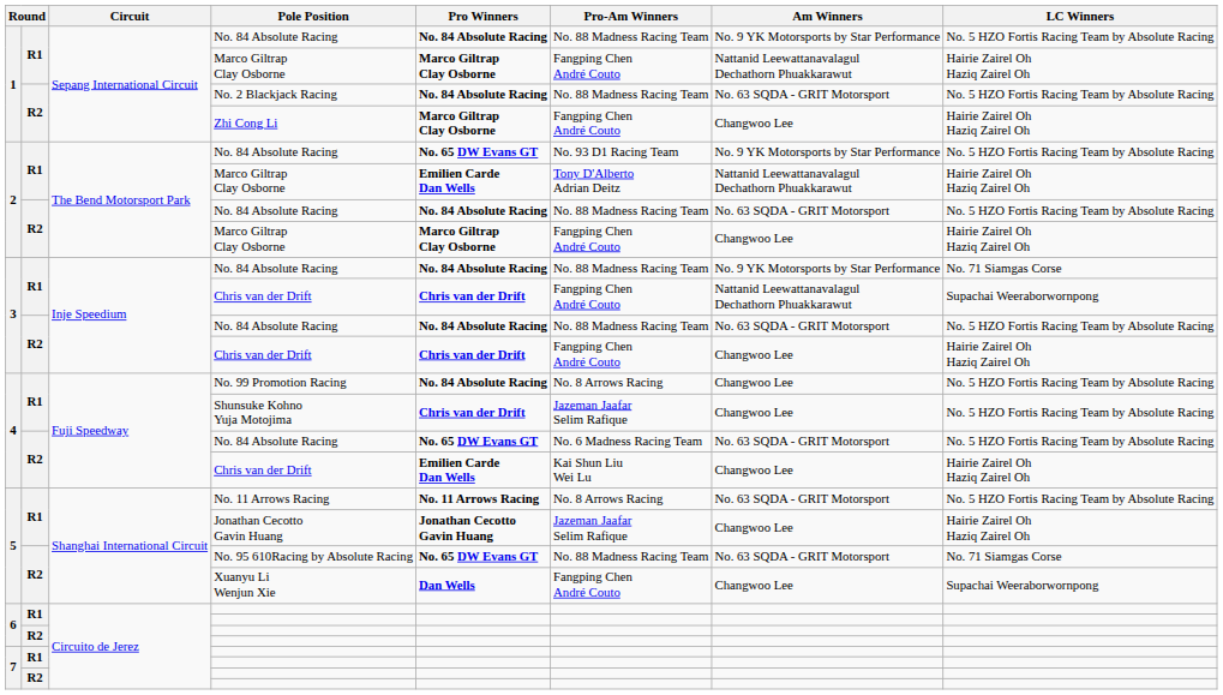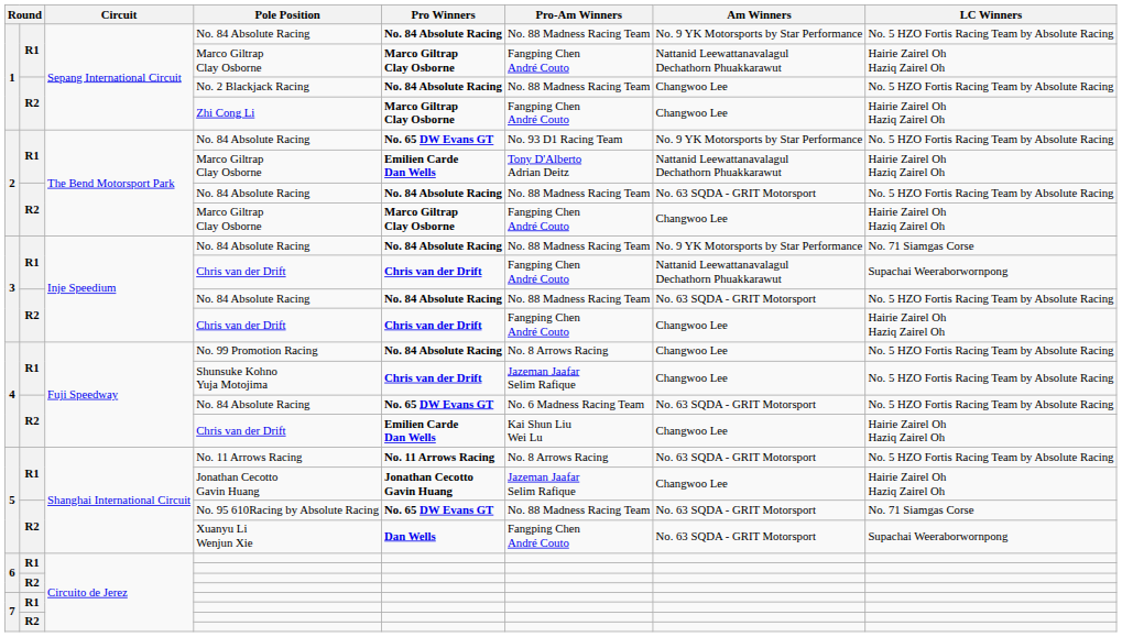 <table class="wikitable" style="font-size:85%;">
 <tr>
 <th colspan="2">Round</th>
 <th>Circuit</th>
 <th>Pole Position</th>
 <th>Pro Winners</th>
 <th>Pro-Am Winners</th>
 <th>Am Winners</th>
 <th>LC Winners</th>
 </tr>
 <tr>
 <th rowspan="4">1</th>
 <th rowspan="2">R1</th>
 <td rowspan="4"> <a href='#'>Sepang International Circuit</a></td>
 <td> No. 84 Absolute Racing</td>
 <td><strong> No. 84 Absolute Racing</strong></td>
 <td> No. 88 Madness Racing Team</td>
 <td> No. 9 YK Motorsports by Star Performance</td>
 <td> No. 5 HZO Fortis Racing Team by Absolute Racing</td>
 </tr>
 <tr>
 <td> Marco Giltrap<br> Clay Osborne</td>
 <td><strong> Marco Giltrap<br> Clay Osborne</strong></td>
 <td> Fangping Chen<br> <a href='#'>André Couto</a></td>
 <td nowrap=""> Nattanid Leewattanavalagul<br> Dechathorn Phuakkarawut</td>
 <td> Hairie Zairel Oh<br> Haziq Zairel Oh</td>
 </tr>
 <tr>
 <th rowspan="2">R2</th>
 <td> No. 2 Blackjack Racing</td>
 <td><strong> No. 84 Absolute Racing</strong></td>
 <td> No. 88 Madness Racing Team</td>
-<td> No. 63 SQDA - GRIT Motorsport</td>
+<td> Changwoo Lee</td>
 <td> No. 5 HZO Fortis Racing Team by Absolute Racing</td>
 </tr>
 <tr>
 <td> <a href='#'>Zhi Cong Li</a></td>
 <td><strong> Marco Giltrap<br> Clay Osborne</strong></td>
 <td> Fangping Chen<br> <a href='#'>André Couto</a></td>
 <td> Changwoo Lee</td>
 <td> Hairie Zairel Oh<br> Haziq Zairel Oh</td>
 </tr>
 <tr>
 <th rowspan="4">2</th>
 <th rowspan="2">R1</th>
 <td rowspan="4"> <a href='#'>The Bend Motorsport Park</a></td>
 <td> No. 84 Absolute Racing</td>
 <td><strong> No. 65 <a href='#'>DW Evans GT</a></strong></td>
 <td> No. 93 D1 Racing Team</td>
 <td> No. 9 YK Motorsports by Star Performance</td>
 <td> No. 5 HZO Fortis Racing Team by Absolute Racing</td>
 </tr>
 <tr>
 <td> Marco Giltrap<br> Clay Osborne</td>
 <td><strong> Emilien Carde<br> <a href='#'>Dan Wells</a></strong></td>
 <td> <a href='#'>Tony D'Alberto</a><br> Adrian Deitz</td>
 <td> Nattanid Leewattanavalagul<br> Dechathorn Phuakkarawut</td>
 <td> Hairie Zairel Oh<br> Haziq Zairel Oh</td>
 </tr>
 <tr>
 <th rowspan="2">R2</th>
 <td> No. 84 Absolute Racing</td>
 <td><strong> No. 84 Absolute Racing</strong></td>
 <td> No. 88 Madness Racing Team</td>
 <td> No. 63 SQDA - GRIT Motorsport</td>
 <td> No. 5 HZO Fortis Racing Team by Absolute Racing</td>
 </tr>
 <tr>
 <td> Marco Giltrap<br> Clay Osborne</td>
 <td><strong> Marco Giltrap<br> Clay Osborne</strong></td>
 <td> Fangping Chen<br> <a href='#'>André Couto</a></td>
 <td> Changwoo Lee</td>
 <td> Hairie Zairel Oh<br> Haziq Zairel Oh</td>
 </tr>
 <tr>
 <th rowspan="4">3</th>
 <th rowspan="2">R1</th>
 <td rowspan="4"> <a href='#'>Inje Speedium</a></td>
 <td> No. 84 Absolute Racing</td>
 <td><strong> No. 84 Absolute Racing</strong></td>
 <td> No. 88 Madness Racing Team</td>
 <td> No. 9 YK Motorsports by Star Performance</td>
 <td> No. 71 Siamgas Corse</td>
 </tr>
 <tr>
 <td> <a href='#'>Chris van der Drift</a></td>
 <td><strong> <a href='#'>Chris van der Drift</a></strong></td>
 <td> Fangping Chen<br> <a href='#'>André Couto</a></td>
 <td> Nattanid Leewattanavalagul<br> Dechathorn Phuakkarawut</td>
 <td> Supachai Weeraborwornpong</td>
 </tr>
 <tr>
 <th rowspan="2">R2</th>
 <td> No. 84 Absolute Racing</td>
 <td><strong> No. 84 Absolute Racing</strong></td>
 <td> No. 88 Madness Racing Team</td>
 <td> No. 63 SQDA - GRIT Motorsport</td>
 <td> No. 5 HZO Fortis Racing Team by Absolute Racing</td>
 </tr>
 <tr>
 <td> <a href='#'>Chris van der Drift</a></td>
 <td><strong> <a href='#'>Chris van der Drift</a></strong></td>
 <td> Fangping Chen<br> <a href='#'>André Couto</a></td>
 <td> Changwoo Lee</td>
 <td> Hairie Zairel Oh<br> Haziq Zairel Oh</td>
 </tr>
 <tr>
 <th rowspan="4">4</th>
 <th rowspan="2">R1</th>
 <td rowspan="4"> <a href='#'>Fuji Speedway</a></td>
 <td> No. 99 Promotion Racing</td>
 <td><strong> No. 84 Absolute Racing</strong></td>
 <td> No. 8 Arrows Racing</td>
 <td> Changwoo Lee</td>
 <td> No. 5 HZO Fortis Racing Team by Absolute Racing</td>
 </tr>
 <tr>
 <td> Shunsuke Kohno<br> Yuja Motojima</td>
 <td><strong> <a href='#'>Chris van der Drift</a></strong></td>
 <td> <a href='#'>Jazeman Jaafar</a><br> Selim Rafique</td>
 <td> Changwoo Lee</td>
 <td> No. 5 HZO Fortis Racing Team by Absolute Racing</td>
 </tr>
 <tr>
 <th rowspan="2">R2</th>
 <td> No. 84 Absolute Racing</td>
 <td><strong> No. 65 <a href='#'>DW Evans GT</a></strong></td>
 <td> No. 6 Madness Racing Team</td>
 <td> No. 63 SQDA - GRIT Motorsport</td>
 <td> No. 5 HZO Fortis Racing Team by Absolute Racing</td>
 </tr>
 <tr>
 <td> <a href='#'>Chris van der Drift</a></td>
 <td><strong> Emilien Carde<br> <a href='#'>Dan Wells</a></strong></td>
 <td> Kai Shun Liu<br> Wei Lu</td>
 <td> Changwoo Lee</td>
 <td> Hairie Zairel Oh<br> Haziq Zairel Oh</td>
 </tr>
 <tr>
 <th rowspan="4">5</th>
 <th rowspan="2">R1</th>
 <td rowspan="4"> <a href='#'>Shanghai International Circuit</a></td>
 <td> No. 11 Arrows Racing</td>
 <td><strong> No. 11 Arrows Racing</strong></td>
 <td> No. 8 Arrows Racing</td>
 <td> No. 63 SQDA - GRIT Motorsport</td>
 <td> No. 5 HZO Fortis Racing Team by Absolute Racing</td>
 </tr>
 <tr>
 <td> Jonathan Cecotto<br> Gavin Huang</td>
 <td><strong> Jonathan Cecotto<br> Gavin Huang</strong></td>
 <td> <a href='#'>Jazeman Jaafar</a><br> Selim Rafique</td>
 <td> Changwoo Lee</td>
 <td> Hairie Zairel Oh<br> Haziq Zairel Oh</td>
 </tr>
 <tr>
 <th rowspan="2">R2</th>
 <td> No. 95 610Racing by Absolute Racing</td>
 <td><strong> No. 65 <a href='#'>DW Evans GT</a></strong></td>
 <td> No. 88 Madness Racing Team</td>
 <td> No. 63 SQDA - GRIT Motorsport</td>
 <td> No. 71 Siamgas Corse</td>
 </tr>
 <tr>
 <td> Xuanyu Li<br> Wenjun Xie</td>
 <td><strong> <a href='#'>Dan Wells</a></strong></td>
 <td> Fangping Chen<br> <a href='#'>André Couto</a></td>
-<td> Changwoo Lee</td>
+<td> No. 63 SQDA - GRIT Motorsport</td>
 <td> Supachai Weeraborwornpong</td>
 </tr>
 <tr>
 <th rowspan="4">6</th>
 <th rowspan="2">R1</th>
 <td rowspan="8"> <a href='#'>Circuito de Jerez</a></td>
 <td></td>
 <td></td>
 <td></td>
 <td></td>
 <td></td>
 </tr>
 <tr>
 <td></td>
 <td></td>
 <td></td>
 <td></td>
 <td></td>
 </tr>
 <tr>
 <th rowspan="2">R2</th>
 <td></td>
 <td></td>
 <td></td>
 <td></td>
 <td></td>
 </tr>
 <tr>
 <td></td>
 <td></td>
 <td></td>
 <td></td>
 <td></td>
 </tr>
 <tr>
 <th rowspan="4">7</th>
 <th rowspan="2">R1</th>
 <td></td>
 <td></td>
 <td></td>
 <td></td>
 <td></td>
 </tr>
 <tr>
 <td></td>
 <td></td>
 <td></td>
 <td></td>
 <td></td>
 </tr>
 <tr>
 <th rowspan="2">R2</th>
 <td></td>
 <td></td>
 <td></td>
 <td></td>
 <td></td>
 </tr>
 <tr>
 <td></td>
 <td></td>
 <td></td>
 <td></td>
 <td></td>
 </tr>
 </table>
